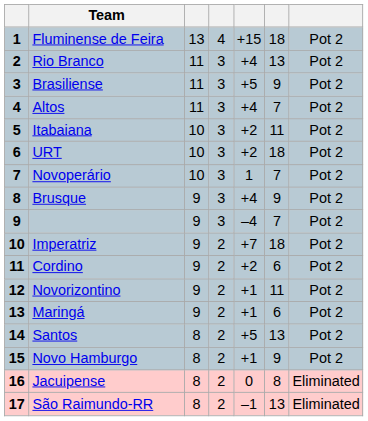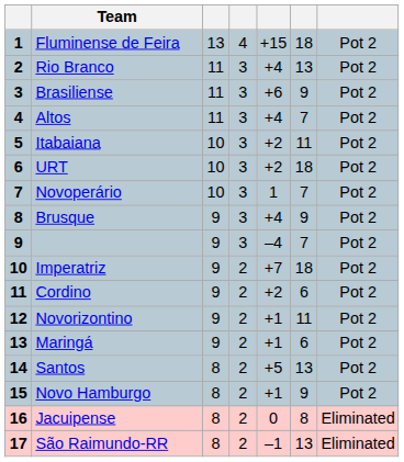 <table class="wikitable" style="text-align: center;">
 <tr>
 <th width=20></th>
 <th width=165>Team</th>
 <th width=20></th>
 <th width=20></th>
 <th width=20></th>
 <th width=20></th>
 <th width=40></th>
 </tr>
 <tr bgcolor="#B8CAD4">
 <td><strong>1</strong></td>
 <td align=left> <a href='#'>Fluminense de Feira</a></td>
 <td>13</td>
 <td>4</td>
 <td>+15</td>
 <td>18</td>
 <td>Pot 2</td>
 </tr>
 <tr bgcolor="#B8CAD4">
 <td><strong>2</strong></td>
 <td align=left> <a href='#'>Rio Branco</a></td>
 <td>11</td>
 <td>3</td>
 <td>+4</td>
 <td>13</td>
 <td>Pot 2</td>
 </tr>
 <tr bgcolor="#B8CAD4">
 <td><strong>3</strong></td>
 <td align=left> <a href='#'>Brasiliense</a></td>
 <td>11</td>
 <td>3</td>
-<td>+5</td>
+<td>+6</td>
 <td>9</td>
 <td>Pot 2</td>
 </tr>
 <tr bgcolor="#B8CAD4">
 <td><strong>4</strong></td>
 <td align=left> <a href='#'>Altos</a></td>
 <td>11</td>
 <td>3</td>
 <td>+4</td>
 <td>7</td>
 <td>Pot 2</td>
 </tr>
 <tr bgcolor="#B8CAD4">
 <td><strong>5</strong></td>
 <td align=left> <a href='#'>Itabaiana</a></td>
 <td>10</td>
 <td>3</td>
 <td>+2</td>
 <td>11</td>
 <td>Pot 2</td>
 </tr>
 <tr bgcolor="#B8CAD4">
 <td><strong>6</strong></td>
 <td align=left> <a href='#'>URT</a></td>
 <td>10</td>
 <td>3</td>
 <td>+2</td>
 <td>18</td>
 <td>Pot 2</td>
 </tr>
 <tr bgcolor="#B8CAD4">
 <td><strong>7</strong></td>
 <td align=left> <a href='#'>Novoperário</a></td>
 <td>10</td>
 <td>3</td>
 <td>1</td>
 <td>7</td>
 <td>Pot 2</td>
 </tr>
 <tr bgcolor="#B8CAD4">
 <td><strong>8</strong></td>
 <td align=left> <a href='#'>Brusque</a></td>
 <td>9</td>
 <td>3</td>
 <td>+4</td>
 <td>9</td>
 <td>Pot 2</td>
 </tr>
 <tr bgcolor="#B8CAD4">
 <td><strong>9</strong></td>
 <td align=left></td>
 <td>9</td>
 <td>3</td>
 <td>–4</td>
 <td>7</td>
 <td>Pot 2</td>
 </tr>
 <tr bgcolor="#B8CAD4">
 <td><strong>10</strong></td>
 <td align=left> <a href='#'>Imperatriz</a></td>
 <td>9</td>
 <td>2</td>
 <td>+7</td>
 <td>18</td>
 <td>Pot 2</td>
 </tr>
 <tr bgcolor="#B8CAD4">
 <td><strong>11</strong></td>
 <td align=left> <a href='#'>Cordino</a></td>
 <td>9</td>
 <td>2</td>
 <td>+2</td>
 <td>6</td>
 <td>Pot 2</td>
 </tr>
 <tr bgcolor="#B8CAD4">
 <td><strong>12</strong></td>
 <td align=left> <a href='#'>Novorizontino</a></td>
 <td>9</td>
 <td>2</td>
 <td>+1</td>
 <td>11</td>
 <td>Pot 2</td>
 </tr>
 <tr bgcolor="#B8CAD4">
 <td><strong>13</strong></td>
 <td align=left> <a href='#'>Maringá</a></td>
 <td>9</td>
 <td>2</td>
 <td>+1</td>
 <td>6</td>
 <td>Pot 2</td>
 </tr>
 <tr bgcolor="#B8CAD4">
 <td><strong>14</strong></td>
 <td align=left> <a href='#'>Santos</a></td>
 <td>8</td>
 <td>2</td>
 <td>+5</td>
 <td>13</td>
 <td>Pot 2</td>
 </tr>
 <tr bgcolor="#B8CAD4">
 <td><strong>15</strong></td>
 <td align=left> <a href='#'>Novo Hamburgo</a></td>
 <td>8</td>
 <td>2</td>
 <td>+1</td>
 <td>9</td>
 <td>Pot 2</td>
 </tr>
 <tr bgcolor="#ffcccc">
 <td><strong>16</strong></td>
 <td align=left> <a href='#'>Jacuipense</a></td>
 <td>8</td>
 <td>2</td>
 <td>0</td>
 <td>8</td>
 <td>Eliminated</td>
 </tr>
 <tr bgcolor="#ffcccc">
 <td><strong>17</strong></td>
 <td align=left> <a href='#'>São Raimundo-RR</a></td>
 <td>8</td>
 <td>2</td>
 <td>–1</td>
 <td>13</td>
 <td>Eliminated</td>
 </tr>
 </table>
